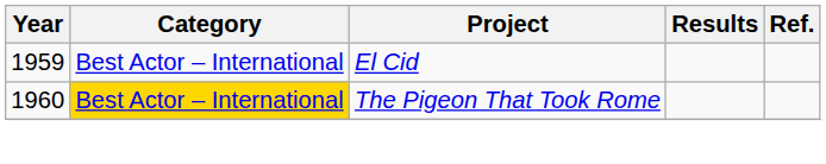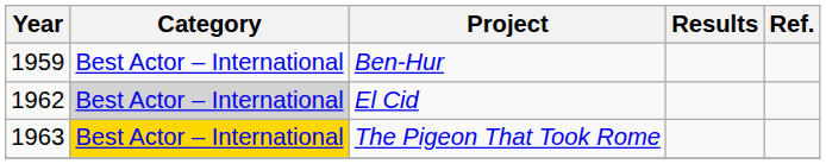 <table class="wikitable sortable">
 <tr>
 <th>Year</th>
 <th>Category</th>
 <th>Project</th>
 <th>Results</th>
 <th>Ref.</th>
 </tr>
 <tr>
 <td>1959</td>
 <td><a href='#'>Best Actor – International</a></td>
+<td><em><a href='#'>Ben-Hur</a></em></td>
+<td></td>
+<td></td>
+</tr>
+<tr>
+<td>1962</td>
+<td style="background: lightgrey;"><a href='#'>Best Actor – International</a></td>
 <td><em><a href='#'>El Cid</a></em></td>
 <td></td>
 <td></td>
 </tr>
 <tr>
-<td>1960</td>
+<td>1963</td>
 <td style="background: gold;"><a href='#'>Best Actor – International</a></td>
 <td><em><a href='#'>The Pigeon That Took Rome</a></em></td>
 <td></td>
 <td></td>
 </tr>
 <tr>
 </tr>
 </table>
